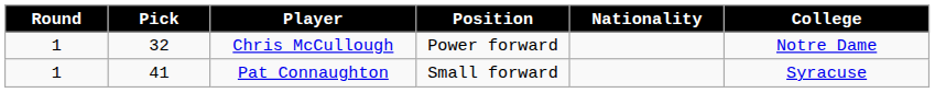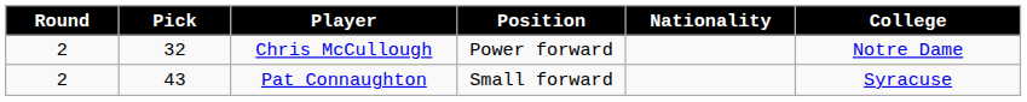 <table class="wikitable sortable sortable">
 <tr>
 <th style="background:#000000; color:#FFFFFF" width="10%">Round</th>
 <th style="background:#000000; color:#FFFFFF" width="10%">Pick</th>
 <th style="background:#000000; color:#FFFFFF" width="20%">Player</th>
 <th style="background:#000000; color:#FFFFFF" width="15%">Position</th>
 <th style="background:#000000; color:#FFFFFF" width="15%">Nationality</th>
 <th style="background:#000000; color:#FFFFFF" width="20%">College</th>
 </tr>
 <tr style="text-align: center">
-<td>1</td>
+<td>2</td>
 <td>32</td>
 <td><a href='#'>Chris McCullough</a></td>
 <td>Power forward</td>
 <td></td>
 <td><a href='#'>Notre Dame</a></td>
 </tr>
 <tr style="text-align: center">
-<td>1</td>
-<td>41</td>
+<td>2</td>
+<td>43</td>
 <td><a href='#'>Pat Connaughton</a></td>
 <td>Small forward</td>
 <td></td>
 <td><a href='#'>Syracuse</a></td>
 </tr>
 </table>
